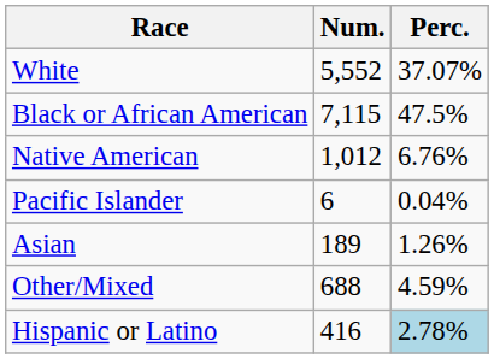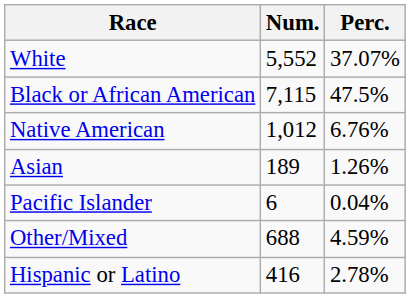 <table class="wikitable">
 <tr>
 <th>Race</th>
 <th>Num.</th>
 <th>Perc.</th>
 </tr>
 <tr>
 <td><a href='#'>White</a></td>
 <td>5,552</td>
 <td>37.07%</td>
 </tr>
 <tr>
 <td><a href='#'>Black or African American</a></td>
 <td>7,115</td>
 <td>47.5%</td>
 </tr>
 <tr>
 <td><a href='#'>Native American</a></td>
 <td>1,012</td>
 <td>6.76%</td>
 </tr>
 <tr>
+<td><a href='#'>Asian</a></td>
+<td>189</td>
+<td>1.26%</td>
+</tr>
+<tr>
 <td><a href='#'>Pacific Islander</a></td>
 <td>6</td>
 <td>0.04%</td>
-</tr>
-<tr>
-<td><a href='#'>Asian</a></td>
-<td>189</td>
-<td>1.26%</td>
 </tr>
 <tr>
 <td><a href='#'>Other/Mixed</a></td>
 <td>688</td>
 <td>4.59%</td>
 </tr>
 <tr>
 <td><a href='#'>Hispanic</a> or <a href='#'>Latino</a></td>
 <td>416</td>
-<td style="background: lightblue;">2.78%</td>
+<td>2.78%</td>
 </tr>
 </table>
